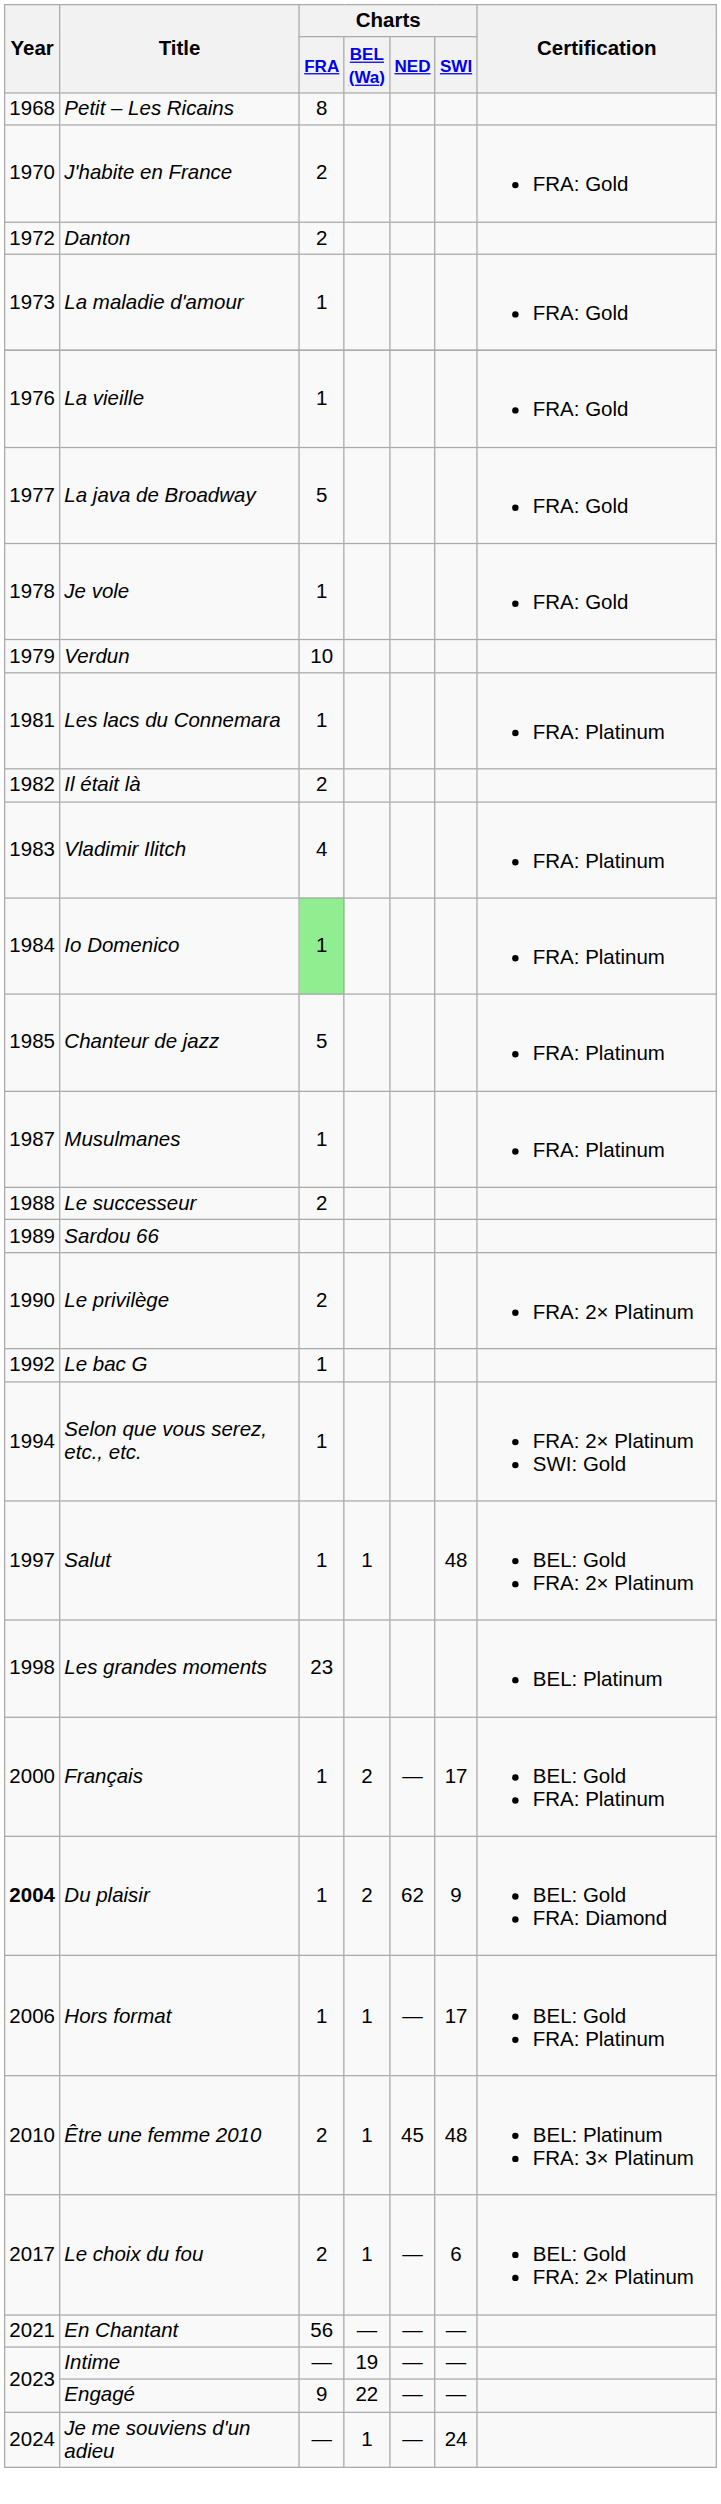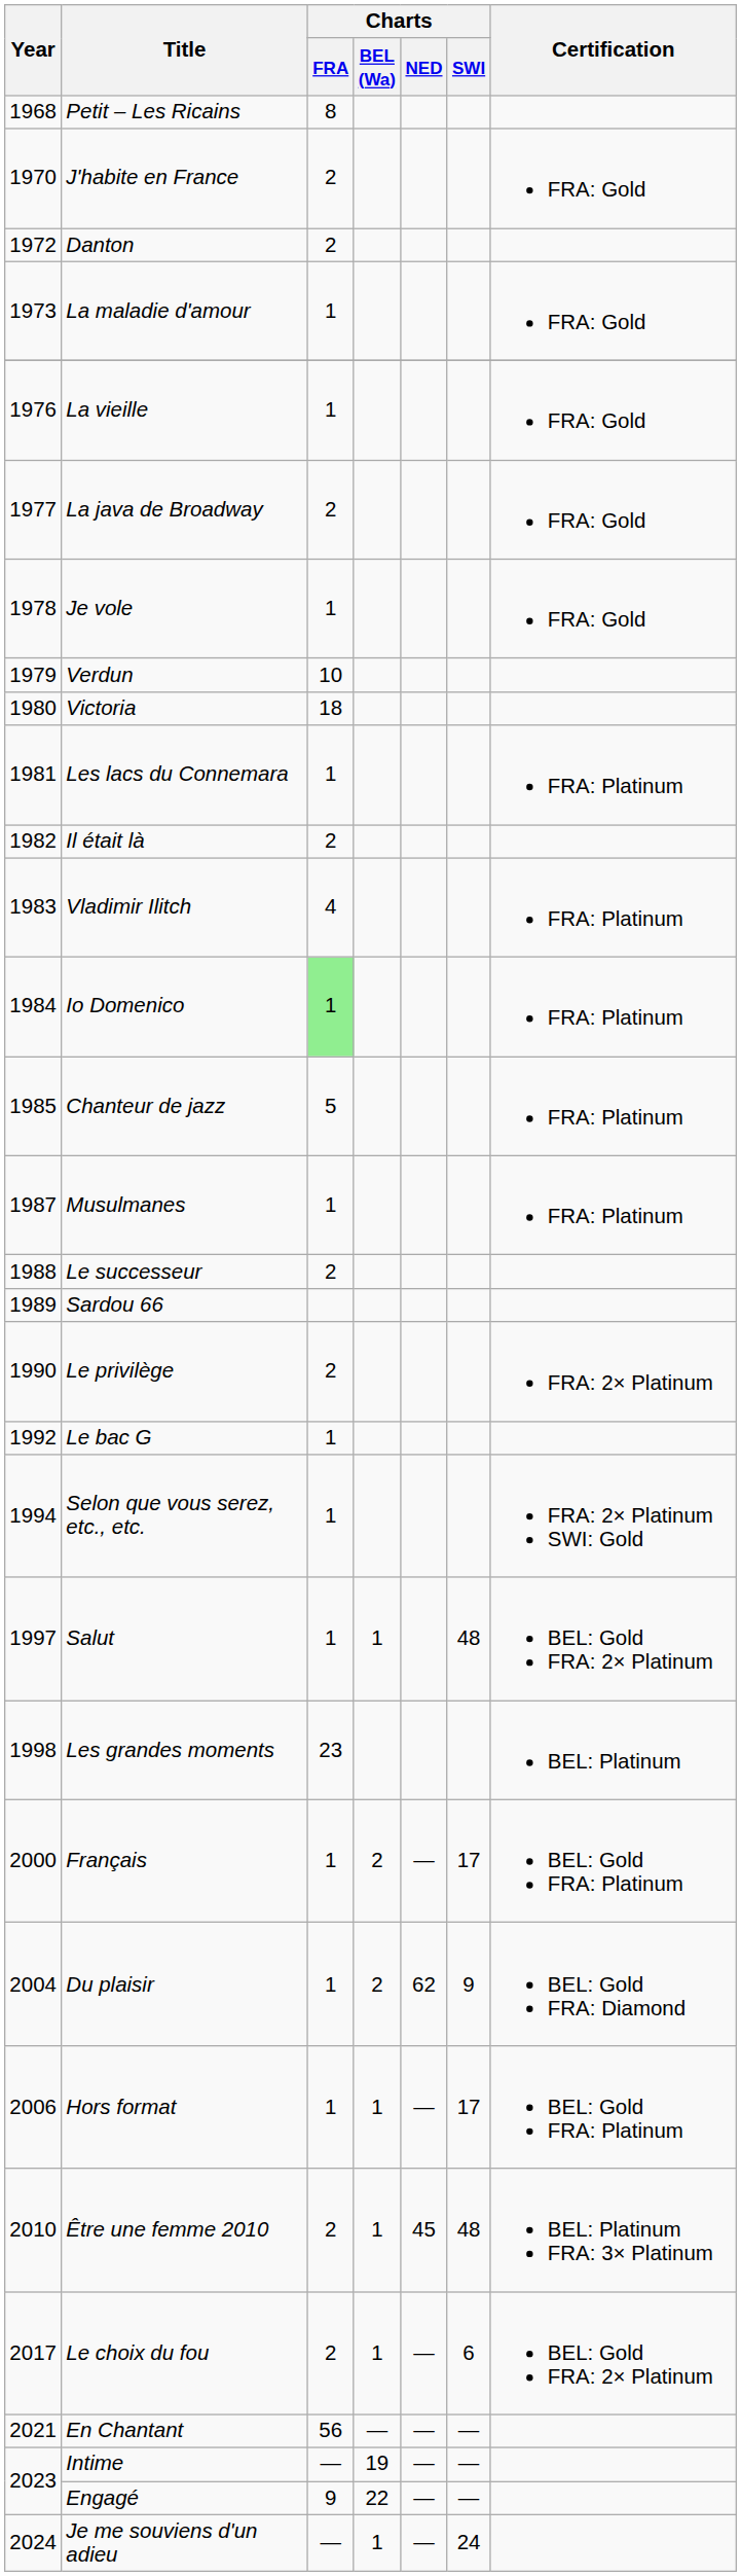 <table class="wikitable">
 <tr>
 <th style="text-align:center;" rowspan="2">Year</th>
 <th rowspan="2" style="text-align:center; width:180px;">Title</th>
 <th style="text-align:center;" colspan="4">Charts</th>
 <th rowspan="2" style="text-align:center; width:180px;">Certification</th>
 </tr>
 <tr>
 <th width="20"><small><a href='#'>FRA</a><br></small></th>
 <th width="20"><small><a href='#'>BEL<br>(Wa)</a></small><br></th>
 <th width="20"><small><a href='#'>NED</a></small></th>
 <th width="20"><small><a href='#'>SWI</a></small></th>
 </tr>
 <tr>
 <td>1968</td>
 <td><em>Petit – Les Ricains</em></td>
 <td style="text-align:center;">8</td>
 <td></td>
 <td></td>
 <td></td>
 <td></td>
 </tr>
 <tr>
 <td>1970</td>
 <td><em>J'habite en France</em></td>
 <td style="text-align:center;">2</td>
 <td></td>
 <td></td>
 <td></td>
 <td><br><ul><li>FRA: Gold</li></ul></td>
 </tr>
 <tr>
 <td>1972</td>
 <td><em>Danton</em></td>
 <td style="text-align:center;">2</td>
 <td></td>
 <td></td>
 <td></td>
 <td></td>
 </tr>
 <tr>
 <td>1973</td>
 <td><em>La maladie d'amour</em></td>
 <td style="text-align:center;">1</td>
 <td></td>
 <td></td>
 <td></td>
 <td><br><ul><li>FRA: Gold</li></ul></td>
 </tr>
 <tr>
 </tr>
 <tr>
 <td>1976</td>
 <td><em>La vieille</em></td>
 <td style="text-align:center;">1</td>
 <td></td>
 <td></td>
 <td></td>
 <td><br><ul><li>FRA: Gold</li></ul></td>
 </tr>
 <tr>
 <td>1977</td>
 <td><em>La java de Broadway</em></td>
-<td style="text-align:center;">5</td>
+<td style="text-align:center;">2</td>
 <td></td>
 <td></td>
 <td></td>
 <td><br><ul><li>FRA: Gold</li></ul></td>
 </tr>
 <tr>
 <td>1978</td>
 <td><em>Je vole</em></td>
 <td style="text-align:center;">1</td>
 <td></td>
 <td></td>
 <td></td>
 <td><br><ul><li>FRA: Gold</li></ul></td>
 </tr>
 <tr>
 <td>1979</td>
 <td><em>Verdun</em></td>
 <td style="text-align:center;">10</td>
+<td></td>
+<td></td>
+<td></td>
+<td></td>
+</tr>
+<tr>
+<td>1980</td>
+<td><em>Victoria</em></td>
+<td style="text-align:center;">18</td>
 <td></td>
 <td></td>
 <td></td>
 <td></td>
 </tr>
 <tr>
 <td>1981</td>
 <td><em>Les lacs du Connemara</em></td>
 <td style="text-align:center;">1</td>
 <td></td>
 <td></td>
 <td></td>
 <td><br><ul><li>FRA: Platinum</li></ul></td>
 </tr>
 <tr>
 <td>1982</td>
 <td><em>Il était là</em></td>
 <td style="text-align:center;">2</td>
 <td></td>
 <td></td>
 <td></td>
 <td></td>
 </tr>
 <tr>
 <td>1983</td>
 <td><em>Vladimir Ilitch</em></td>
 <td style="text-align:center;">4</td>
 <td></td>
 <td></td>
 <td></td>
 <td><br><ul><li>FRA: Platinum</li></ul></td>
 </tr>
 <tr>
 <td>1984</td>
 <td><em>Io Domenico</em></td>
 <td style="background: lightgreen; text-align:center;">1</td>
 <td></td>
 <td></td>
 <td></td>
 <td><br><ul><li>FRA: Platinum</li></ul></td>
 </tr>
 <tr>
 <td>1985</td>
 <td><em>Chanteur de jazz</em></td>
 <td style="text-align:center;">5</td>
 <td></td>
 <td></td>
 <td></td>
 <td><br><ul><li>FRA: Platinum</li></ul></td>
 </tr>
 <tr>
 <td>1987</td>
 <td><em>Musulmanes</em></td>
 <td style="text-align:center;">1</td>
 <td></td>
 <td></td>
 <td></td>
 <td><br><ul><li>FRA: Platinum</li></ul></td>
 </tr>
 <tr>
 <td>1988</td>
 <td><em>Le successeur</em></td>
 <td style="text-align:center;">2</td>
 <td></td>
 <td></td>
 <td></td>
 <td></td>
 </tr>
 <tr>
 <td>1989</td>
 <td><em>Sardou 66</em></td>
 <td style="text-align:center;"></td>
 <td></td>
 <td></td>
 <td></td>
 <td></td>
 </tr>
 <tr>
 <td>1990</td>
 <td><em>Le privilège</em></td>
 <td style="text-align:center;">2</td>
 <td></td>
 <td></td>
 <td></td>
 <td><br><ul><li>FRA: 2× Platinum</li></ul></td>
 </tr>
 <tr>
 <td>1992</td>
 <td><em>Le bac G</em></td>
 <td style="text-align:center;">1</td>
 <td></td>
 <td></td>
 <td></td>
 <td></td>
 </tr>
 <tr>
 <td>1994</td>
 <td><em>Selon que vous serez, etc., etc.</em></td>
 <td style="text-align:center;">1</td>
 <td></td>
 <td></td>
 <td></td>
 <td><br><ul><li>FRA: 2× Platinum</li><li>SWI: Gold</li></ul></td>
 </tr>
 <tr>
 <td>1997</td>
 <td><em>Salut</em></td>
 <td style="text-align:center;">1</td>
 <td style="text-align:center;">1</td>
 <td></td>
 <td style="text-align:center;">48</td>
 <td><br><ul><li>BEL: Gold</li><li>FRA: 2× Platinum</li></ul></td>
 </tr>
 <tr>
 <td>1998</td>
 <td><em>Les grandes moments</em></td>
 <td style="text-align:center;">23</td>
 <td></td>
 <td></td>
 <td></td>
 <td><br><ul><li>BEL: Platinum</li></ul></td>
 </tr>
 <tr>
 <td>2000</td>
 <td><em>Français</em></td>
 <td style="text-align:center;">1</td>
 <td style="text-align:center;">2</td>
 <td style="text-align:center;">—</td>
 <td style="text-align:center;">17</td>
 <td><br><ul><li>BEL: Gold</li><li>FRA: Platinum</li></ul></td>
 </tr>
 <tr>
-<td><strong>2004</strong></td>
+<td>2004</td>
 <td><em>Du plaisir</em></td>
 <td style="text-align:center;">1</td>
 <td style="text-align:center;">2</td>
 <td style="text-align:center;">62</td>
 <td style="text-align:center;">9</td>
 <td><br><ul><li>BEL: Gold</li><li>FRA: Diamond</li></ul></td>
 </tr>
 <tr>
 <td>2006</td>
 <td><em>Hors format</em></td>
 <td style="text-align:center;">1</td>
 <td style="text-align:center;">1</td>
 <td style="text-align:center;">—</td>
 <td style="text-align:center;">17</td>
 <td><br><ul><li>BEL: Gold</li><li>FRA: Platinum</li></ul></td>
 </tr>
 <tr>
 <td>2010</td>
 <td><em>Être une femme 2010</em></td>
 <td style="text-align:center;">2</td>
 <td style="text-align:center;">1</td>
 <td style="text-align:center;">45</td>
 <td style="text-align:center;">48</td>
 <td><br><ul><li>BEL: Platinum</li><li>FRA: 3× Platinum</li></ul></td>
 </tr>
 <tr>
 <td>2017</td>
 <td><em>Le choix du fou</em></td>
 <td style="text-align:center;">2</td>
 <td style="text-align:center;">1</td>
 <td style="text-align:center;">—</td>
 <td style="text-align:center;">6</td>
 <td><br><ul><li>BEL: Gold</li><li>FRA: 2× Platinum</li></ul></td>
 </tr>
 <tr>
 <td>2021</td>
 <td><em>En Chantant</em></td>
 <td style="text-align:center;">56</td>
 <td style="text-align:center;">—</td>
 <td style="text-align:center;">—</td>
 <td style="text-align:center;">—</td>
 <td></td>
 </tr>
 <tr>
 <td rowspan="2">2023</td>
 <td><em>Intime</em></td>
 <td style="text-align:center;">—</td>
 <td style="text-align:center;">19</td>
 <td style="text-align:center;">—</td>
 <td style="text-align:center;">—</td>
 <td></td>
 </tr>
 <tr>
 <td><em>Engagé</em></td>
 <td style="text-align:center;">9</td>
 <td style="text-align:center;">22</td>
 <td style="text-align:center;">—</td>
 <td style="text-align:center;">—</td>
 <td></td>
 </tr>
 <tr>
 <td>2024</td>
 <td><em>Je me souviens d'un adieu</em></td>
 <td style="text-align:center;">—</td>
 <td style="text-align:center;">1</td>
 <td style="text-align:center;">—</td>
 <td style="text-align:center;">24</td>
 <td></td>
 </tr>
 </table>
